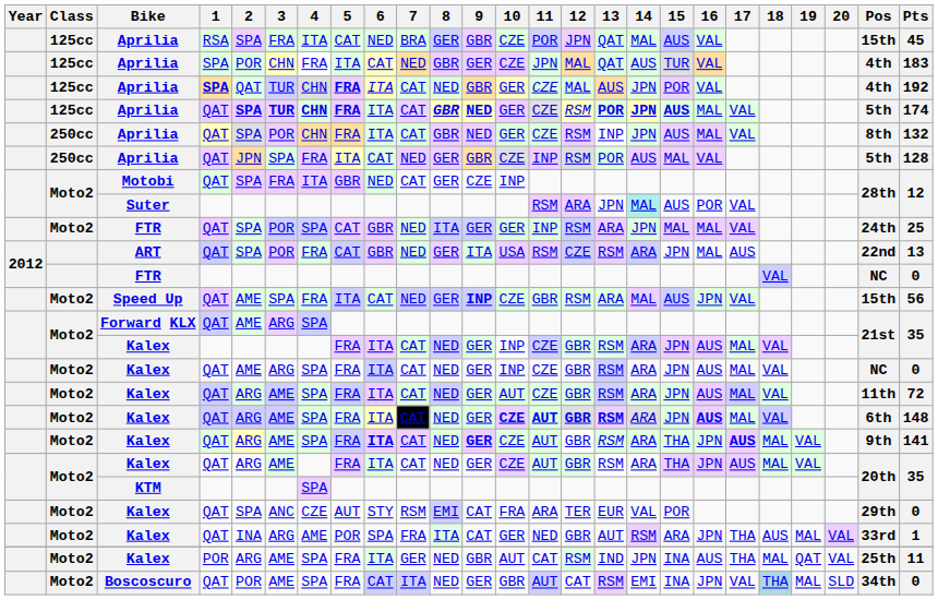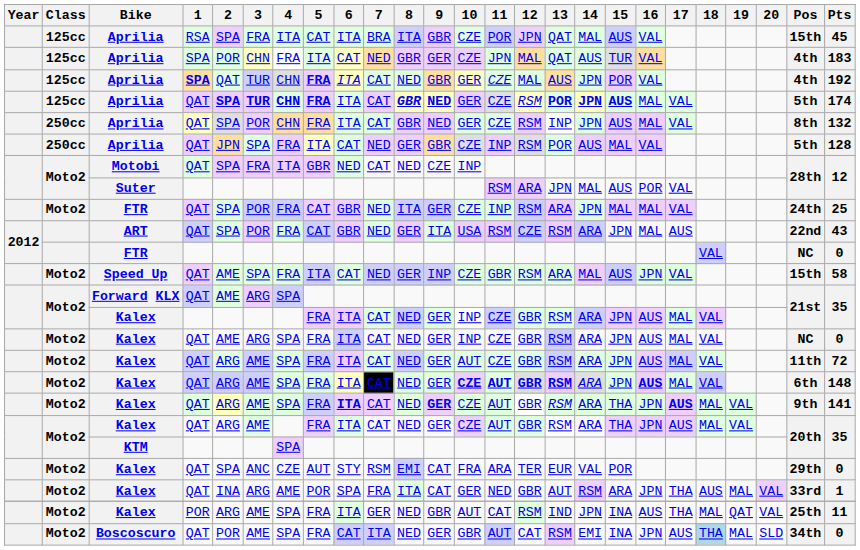 <table class="wikitable" style="text-align:center">
 <tr>
 <th>Year</th>
 <th>Class</th>
 <th>Bike</th>
 <th>1</th>
 <th>2</th>
 <th>3</th>
 <th>4</th>
 <th>5</th>
 <th>6</th>
 <th>7</th>
 <th>8</th>
 <th>9</th>
 <th>10</th>
 <th>11</th>
 <th>12</th>
 <th>13</th>
 <th>14</th>
 <th>15</th>
 <th>16</th>
 <th>17</th>
 <th>18</th>
 <th>19</th>
 <th>20</th>
 <th>Pos</th>
 <th>Pts</th>
 </tr>
 <tr>
 <th></th>
 <th>125cc</th>
 <th><a href='#'>Aprilia</a></th>
 <td style="background:#dfffdf;"><a href='#'>RSA</a><br></td>
 <td style="background:#efcfff;"><a href='#'>SPA</a><br></td>
 <td style="background:#dfffdf;"><a href='#'>FRA</a><br></td>
 <td style="background:#dfffdf;"><a href='#'>ITA</a><br></td>
 <td style="background:#dfffdf;"><a href='#'>CAT</a><br></td>
-<td style="background:#dfffdf;"><a href='#'>NED</a><br></td>
+<td style="background:#dfffdf;"><a href='#'>ITA</a><br></td>
 <td style="background:#dfffdf;"><a href='#'>BRA</a><br></td>
-<td style="background:#cfcfff;"><a href='#'>GER</a><br></td>
+<td style="background:#cfcfff;"><a href='#'>ITA</a><br></td>
 <td style="background:#efcfff;"><a href='#'>GBR</a><br></td>
 <td style="background:#dfffdf;"><a href='#'>CZE</a><br></td>
 <td style="background:#cfcfff;"><a href='#'>POR</a><br></td>
 <td style="background:#efcfff;"><a href='#'>JPN</a><br></td>
 <td style="background:#dfffdf;"><a href='#'>QAT</a><br></td>
 <td style="background:#dfffdf;"><a href='#'>MAL</a><br></td>
 <td style="background:#cfcfff;"><a href='#'>AUS</a><br></td>
 <td style="background:#dfffdf;"><a href='#'>VAL</a><br></td>
 <td></td>
 <td></td>
 <td></td>
 <td></td>
 <th>15th</th>
 <th>45</th>
 </tr>
 <tr>
 <th></th>
 <th>125cc</th>
 <th><a href='#'>Aprilia</a></th>
 <td style="background:#dfffdf;"><a href='#'>SPA</a><br></td>
 <td style="background:#dfffdf;"><a href='#'>POR</a><br></td>
 <td style="background:#ffffbf;"><a href='#'>CHN</a><br></td>
 <td style="background:#ffffff;"><a href='#'>FRA</a><br></td>
 <td style="background:#dfffdf;"><a href='#'>ITA</a><br></td>
 <td style="background:#ffffbf;"><a href='#'>CAT</a><br></td>
 <td style="background:#ffdf9f;"><a href='#'>NED</a><br></td>
 <td style="background:#efcfff;"><a href='#'>GBR</a><br></td>
 <td style="background:#efcfff;"><a href='#'>GER</a><br></td>
 <td style="background:#efcfff;"><a href='#'>CZE</a><br></td>
 <td style="background:#dfffdf;"><a href='#'>JPN</a><br></td>
 <td style="background:#ffdf9f;"><a href='#'>MAL</a><br></td>
 <td style="background:#dfffdf;"><a href='#'>QAT</a><br></td>
 <td style="background:#dfffdf;"><a href='#'>AUS</a><br></td>
 <td style="background:#dfdfdf;"><a href='#'>TUR</a><br></td>
 <td style="background:#ffdf9f;"><a href='#'>VAL</a><br></td>
 <td></td>
 <td></td>
 <td></td>
 <td></td>
 <th>4th</th>
 <th>183</th>
 </tr>
 <tr>
 <th></th>
 <th>125cc</th>
 <th><a href='#'>Aprilia</a></th>
 <td style="background:#ffdf9f;"><strong><a href='#'>SPA</a></strong><br></td>
 <td style="background:#dfffdf;"><a href='#'>QAT</a><br></td>
 <td style="background:#cfcfff;"><a href='#'>TUR</a><br></td>
 <td style="background:#dfdfdf;"><a href='#'>CHN</a><br></td>
 <td style="background:#efcfff;"><strong><a href='#'>FRA</a></strong><br></td>
 <td style="background:#ffffbf;"><em><a href='#'>ITA</a></em><br></td>
 <td style="background:#dfffdf;"><a href='#'>CAT</a><br></td>
 <td style="background:#dfffdf;"><a href='#'>NED</a><br></td>
 <td style="background:#ffdf9f;"><a href='#'>GBR</a><br></td>
 <td style="background:#ffffbf;"><a href='#'>GER</a><br></td>
 <td style="background:#dfffdf;"><em><a href='#'>CZE</a></em><br></td>
 <td style="background:#dfffdf;"><a href='#'>MAL</a><br></td>
 <td style="background:#ffdf9f;"><a href='#'>AUS</a><br></td>
 <td style="background:#dfffdf;"><a href='#'>JPN</a><br></td>
 <td style="background:#efcfff;"><a href='#'>POR</a><br></td>
 <td style="background:#dfffdf;"><a href='#'>VAL</a><br></td>
 <td></td>
 <td></td>
 <td></td>
 <td></td>
 <th>4th</th>
 <th>192</th>
 </tr>
 <tr>
 <th></th>
 <th>125cc</th>
 <th><a href='#'>Aprilia</a></th>
 <td style="background:#efcfff;"><a href='#'>QAT</a><br></td>
 <td style="background:#efcfff;"><strong><a href='#'>SPA</a></strong><br></td>
 <td style="background:#efcfff;"><strong><a href='#'>TUR</a></strong><br></td>
 <td style="background:#dfffdf;"><strong><a href='#'>CHN</a></strong><br></td>
 <td style="background:#efcfff;"><strong><a href='#'>FRA</a></strong><br></td>
 <td style="background:#dfffdf;"><a href='#'>ITA</a><br></td>
 <td style="background:#efcfff;"><a href='#'>CAT</a><br></td>
 <td style="background:#ffffbf;"><strong><em><a href='#'>GBR</a></em></strong><br></td>
 <td style="background:#ffffbf;"><strong><a href='#'>NED</a></strong><br></td>
 <td style="background:#efcfff;"><a href='#'>GER</a><br></td>
 <td style="background:#dfdfdf;"><a href='#'>CZE</a><br></td>
 <td style="background:#ffffbf;"><em><a href='#'>RSM</a></em><br></td>
 <td style="background:#dfffdf;"><strong><a href='#'>POR</a></strong><br></td>
 <td style="background:#ffffbf;"><strong><a href='#'>JPN</a></strong><br></td>
 <td style="background:#dfffdf;"><strong><a href='#'>AUS</a></strong><br></td>
 <td style="background:#dfffdf;"><a href='#'>MAL</a><br></td>
 <td style="background:#dfffdf;"><a href='#'>VAL</a><br></td>
 <td></td>
 <td></td>
 <td></td>
 <th>5th</th>
 <th>174</th>
 </tr>
 <tr>
 <th></th>
 <th>250cc</th>
 <th><a href='#'>Aprilia</a></th>
 <td style="background:#ffffbf;"><a href='#'>QAT</a><br></td>
 <td style="background:#dfdfdf;"><a href='#'>SPA</a><br></td>
 <td style="background:#efcfff;"><a href='#'>POR</a><br></td>
 <td style="background:#ffdf9f;"><a href='#'>CHN</a><br></td>
 <td style="background:#ffdf9f;"><a href='#'>FRA</a><br></td>
 <td style="background:#dfffdf;"><a href='#'>ITA</a><br></td>
 <td style="background:#dfffdf;"><a href='#'>CAT</a><br></td>
 <td style="background:#efcfff;"><a href='#'>GBR</a><br></td>
 <td style="background:#efcfff;"><a href='#'>NED</a><br></td>
 <td style="background:#dfffdf;"><a href='#'>GER</a><br></td>
 <td style="background:#dfffdf;"><a href='#'>CZE</a><br></td>
 <td style="background:#efcfff;"><a href='#'>RSM</a><br></td>
 <td style="background:#ffffff;"><a href='#'>INP</a><br></td>
 <td style="background:#dfffdf;"><a href='#'>JPN</a><br></td>
 <td style="background:#efcfff;"><a href='#'>AUS</a><br></td>
 <td style="background:#efcfff;"><a href='#'>MAL</a><br></td>
 <td style="background:#dfffdf;"><a href='#'>VAL</a><br></td>
 <td></td>
 <td></td>
 <td></td>
 <th>8th</th>
 <th>132</th>
 </tr>
 <tr>
 <th></th>
 <th>250cc</th>
 <th><a href='#'>Aprilia</a></th>
 <td style="background:#efcfff;"><a href='#'>QAT</a><br></td>
 <td style="background:#ffdf9f;"><a href='#'>JPN</a><br></td>
 <td style="background:#dfffdf;"><a href='#'>SPA</a><br></td>
 <td style="background:#efcfff;"><a href='#'>FRA</a><br></td>
 <td style="background:#ffffbf;"><a href='#'>ITA</a><br></td>
 <td style="background:#dfffdf;"><a href='#'>CAT</a><br></td>
 <td style="background:#efcfff;"><a href='#'>NED</a><br></td>
 <td style="background:#efcfff;"><a href='#'>GER</a><br></td>
 <td style="background:#ffdf9f;"><a href='#'>GBR</a><br></td>
 <td style="background:#dfdfdf;"><a href='#'>CZE</a><br></td>
 <td style="background:#efcfff;"><a href='#'>INP</a><br></td>
 <td style="background:#dfdfdf;"><a href='#'>RSM</a><br></td>
 <td style="background:#dfffdf;"><a href='#'>POR</a><br></td>
 <td style="background:#efcfff;"><a href='#'>AUS</a><br></td>
 <td style="background:#efcfff;"><a href='#'>MAL</a><br></td>
 <td style="background:#efcfff;"><a href='#'>VAL</a><br></td>
 <td></td>
 <td></td>
 <td></td>
 <td></td>
 <th>5th</th>
 <th>128</th>
 </tr>
 <tr>
 <th rowspan=2></th>
 <th rowspan=2>Moto2</th>
 <th><a href='#'>Motobi</a></th>
 <td style="background:#DFFFDF;"><a href='#'>QAT</a><br></td>
 <td style="background:#efcfff;"><a href='#'>SPA</a><br></td>
 <td style="background:#efcfff;"><a href='#'>FRA</a><br></td>
 <td style="background:#efcfff;"><a href='#'>ITA</a><br></td>
 <td style="background:#efcfff;"><a href='#'>GBR</a><br></td>
 <td style="background:#DFFFDF;"><a href='#'>NED</a><br></td>
 <td><a href='#'>CAT</a></td>
-<td><a href='#'>GER</a></td>
+<td><a href='#'>NED</a></td>
 <td><a href='#'>CZE</a></td>
 <td><a href='#'>INP</a></td>
 <td></td>
 <td></td>
 <td></td>
 <td></td>
 <td></td>
 <td></td>
 <td></td>
 <td></td>
 <td></td>
 <td></td>
 <th rowspan=2>28th</th>
 <th rowspan=2>12</th>
 </tr>
 <tr>
 <th><a href='#'>Suter</a></th>
 <td></td>
 <td></td>
 <td></td>
 <td></td>
 <td></td>
 <td></td>
 <td></td>
 <td></td>
 <td></td>
 <td></td>
 <td style="background:#efcfff;"><a href='#'>RSM</a><br></td>
 <td style="background:#efcfff;"><a href='#'>ARA</a><br></td>
 <td><a href='#'>JPN</a></td>
-<td style="background: paleturquoise;"><a href='#'>MAL</a></td>
+<td><a href='#'>MAL</a></td>
 <td><a href='#'>AUS</a></td>
 <td><a href='#'>POR</a></td>
 <td><a href='#'>VAL</a></td>
 <td></td>
 <td></td>
 </tr>
 <tr>
 <th></th>
 <th>Moto2</th>
 <th><a href='#'>FTR</a></th>
 <td style="background:#efcfff;"><a href='#'>QAT</a><br></td>
 <td style="background:#dfffdf;"><a href='#'>SPA</a><br></td>
 <td style="background:#cfcfff;"><a href='#'>POR</a><br></td>
-<td style="background:#cfcfff;"><a href='#'>SPA</a><br></td>
+<td style="background:#cfcfff;"><a href='#'>FRA</a><br></td>
 <td style="background:#efcfff;"><a href='#'>CAT</a><br></td>
 <td style="background:#efcfff;"><a href='#'>GBR</a><br></td>
 <td style="background:#dfffdf;"><a href='#'>NED</a><br></td>
 <td style="background:#cfcfff;"><a href='#'>ITA</a><br></td>
 <td style="background:#cfcfff;"><a href='#'>GER</a><br></td>
-<td style="background:#dfffdf;"><a href='#'>GER</a><br></td>
+<td style="background:#dfffdf;"><a href='#'>CZE</a><br></td>
 <td style="background:#dfffdf;"><a href='#'>INP</a><br></td>
 <td style="background:#cfcfff;"><a href='#'>RSM</a><br></td>
 <td style="background:#efcfff;"><a href='#'>ARA</a><br></td>
 <td style="background:#DFFFDF;"><a href='#'>JPN</a><br></td>
 <td style="background:#efcfff;"><a href='#'>MAL</a><br></td>
 <td style="background:#efcfff;"><a href='#'>MAL</a><br></td>
 <td style="background:#efcfff;"><a href='#'>VAL</a><br></td>
 <td></td>
 <td></td>
 <td></td>
 <th>24th</th>
 <th>25</th>
 </tr>
 <tr>
 <th rowspan=2>2012</th>
 <th></th>
 <th><a href='#'>ART</a></th>
 <td style="background:#cfcfff;"><a href='#'>QAT</a><br></td>
 <td style="background:#DFFFDF;"><a href='#'>SPA</a><br></td>
 <td style="background:#efcfff;"><a href='#'>POR</a><br></td>
 <td style="background:#DFFFDF;"><a href='#'>FRA</a><br></td>
 <td style="background:#cfcfff;"><a href='#'>CAT</a><br></td>
 <td style="background:#efcfff;"><a href='#'>GBR</a><br></td>
 <td style="background:#DFFFDF;"><a href='#'>NED</a><br></td>
 <td style="background:#efcfff;"><a href='#'>GER</a><br></td>
 <td style="background:#DFFFDF;"><a href='#'>ITA</a><br></td>
 <td style="background:#efcfff;"><a href='#'>USA</a><br></td>
 <td style="background:#efcfff;"><a href='#'>RSM</a><br></td>
 <td style="background:#cfcfff;"><a href='#'>CZE</a><br></td>
 <td style="background:#efcfff;"><a href='#'>RSM</a><br></td>
 <td style="background:#cfcfff;"><a href='#'>ARA</a><br></td>
 <td><a href='#'>JPN</a></td>
 <td><a href='#'>MAL</a></td>
 <td><a href='#'>AUS</a></td>
 <td></td>
 <td></td>
 <td></td>
 <th>22nd</th>
-<th>13</th>
+<th>43</th>
 </tr>
 <tr>
 <th></th>
 <th><a href='#'>FTR</a></th>
 <td></td>
 <td></td>
 <td></td>
 <td></td>
 <td></td>
 <td></td>
 <td></td>
 <td></td>
 <td></td>
 <td></td>
 <td></td>
 <td></td>
 <td></td>
 <td></td>
 <td></td>
 <td></td>
 <td></td>
 <td style="background:#cfcfff;"><a href='#'>VAL</a><br></td>
 <td></td>
 <td></td>
 <th>NC</th>
 <th>0</th>
 </tr>
 <tr>
 <th></th>
 <th>Moto2</th>
 <th><a href='#'>Speed Up</a></th>
 <td style="background:#efcfff;"><a href='#'>QAT</a><br></td>
 <td style="background:#DFFFDF;"><a href='#'>AME</a><br></td>
 <td style="background:#DFFFDF;"><a href='#'>SPA</a><br></td>
 <td style="background:#DFFFDF;"><a href='#'>FRA</a><br></td>
 <td style="background:#cfcfff;"><a href='#'>ITA</a><br></td>
 <td style="background:#DFFFDF;"><a href='#'>CAT</a><br></td>
 <td style="background:#cfcfff;"><a href='#'>NED</a><br></td>
 <td style="background:#cfcfff;"><a href='#'>GER</a><br></td>
-<td style="background:#cfcfff;"><strong><a href='#'>INP</a><br></strong></td>
+<td style="background:#cfcfff;"><a href='#'>INP</a><br></td>
 <td style="background:#DFFFDF;"><a href='#'>CZE</a><br></td>
 <td style="background:#DFFFDF;"><a href='#'>GBR</a><br></td>
 <td style="background:#dfffdf;"><a href='#'>RSM</a><br></td>
 <td style="background:#dfffdf;"><a href='#'>ARA</a><br></td>
 <td style="background:#efcfff;"><a href='#'>MAL</a><br></td>
 <td style="background:#CFCFFF;"><a href='#'>AUS</a><br></td>
 <td style="background:#dfffdf;"><a href='#'>JPN</a><br></td>
 <td style="background:#dfffdf;"><a href='#'>VAL</a><br></td>
 <td></td>
 <td></td>
 <td></td>
 <th>15th</th>
-<th>56</th>
+<th>58</th>
 </tr>
 <tr>
 <th rowspan=2></th>
 <th rowspan=2>Moto2</th>
 <th><a href='#'>Forward</a> <a href='#'>KLX</a></th>
 <td style="background:#cfcfff;"><a href='#'>QAT</a><br></td>
 <td style="background:#dfffdf;"><a href='#'>AME</a><br></td>
 <td style="background:#efcfff;"><a href='#'>ARG</a><br></td>
 <td style="background:#cfcfff;"><a href='#'>SPA</a><br></td>
 <td></td>
 <td></td>
 <td></td>
 <td></td>
 <td></td>
 <td></td>
 <td></td>
 <td></td>
 <td></td>
 <td></td>
 <td></td>
 <td></td>
 <td></td>
 <td></td>
 <td></td>
 <td></td>
 <th rowspan=2>21st</th>
 <th rowspan=2>35</th>
 </tr>
 <tr>
 <th><a href='#'>Kalex</a></th>
 <td></td>
 <td></td>
 <td></td>
 <td></td>
 <td style="background:#efcfff;"><a href='#'>FRA</a><br></td>
 <td style="background:#efcfff;"><a href='#'>ITA</a><br></td>
 <td style="background:#dfffdf;"><a href='#'>CAT</a><br></td>
 <td style="background:#cfcfff;"><a href='#'>NED</a><br></td>
 <td style="background:#dfffdf;"><a href='#'>GER</a><br></td>
 <td style="background:#ffffff;"><a href='#'>INP</a><br></td>
 <td style="background:#cfcfff;"><a href='#'>CZE</a><br></td>
 <td style="background:#dfffdf;"><a href='#'>GBR</a><br></td>
 <td style="background:#dfffdf;"><a href='#'>RSM</a><br></td>
 <td style="background:#cfcfff;"><a href='#'>ARA</a><br></td>
 <td style="background:#efcfff;"><a href='#'>JPN</a><br></td>
 <td style="background:#efcfff;"><a href='#'>AUS</a><br></td>
 <td style="background:#dfffdf;"><a href='#'>MAL</a><br></td>
 <td style="background:#efcfff;"><a href='#'>VAL</a><br></td>
 <td></td>
 </tr>
 <tr>
 <th></th>
 <th>Moto2</th>
 <th><a href='#'>Kalex</a></th>
 <td><a href='#'>QAT</a></td>
 <td><a href='#'>AME</a></td>
 <td><a href='#'>ARG</a></td>
 <td><a href='#'>SPA</a></td>
 <td><a href='#'>FRA</a></td>
 <td style="background:#cfcfff;"><a href='#'>ITA</a><br></td>
 <td><a href='#'>CAT</a></td>
 <td><a href='#'>NED</a></td>
 <td><a href='#'>GER</a></td>
 <td><a href='#'>INP</a></td>
 <td><a href='#'>CZE</a></td>
 <td><a href='#'>GBR</a></td>
 <td style="background:#cfcfff;"><a href='#'>RSM</a><br></td>
 <td><a href='#'>ARA</a></td>
 <td><a href='#'>JPN</a></td>
 <td><a href='#'>AUS</a></td>
 <td><a href='#'>MAL</a></td>
 <td><a href='#'>VAL</a></td>
 <td></td>
 <td></td>
 <th>NC</th>
 <th>0</th>
 </tr>
 <tr>
 <th></th>
 <th>Moto2</th>
 <th><a href='#'>Kalex</a></th>
 <td style="background:#cfcfff;"><a href='#'>QAT</a><br></td>
 <td style="background:#dfffdf;"><a href='#'>ARG</a><br></td>
 <td style="background:#cfcfff;"><a href='#'>AME</a><br></td>
 <td style="background:#dfffdf;"><a href='#'>SPA</a><br></td>
 <td style="background:#cfcfff;"><a href='#'>FRA</a><br></td>
 <td style="background:#efcfff;"><a href='#'>ITA</a><br></td>
 <td style="background:#dfffdf;"><a href='#'>CAT</a><br></td>
 <td style="background:#cfcfff;"><a href='#'>NED</a><br></td>
 <td style="background:#dfffdf;"><a href='#'>GER</a><br></td>
 <td style="background:#dfffdf;"><a href='#'>AUT</a><br></td>
 <td style="background:#dfffdf;"><a href='#'>CZE</a><br></td>
 <td style="background:#dfffdf;"><a href='#'>GBR</a><br></td>
 <td style="background:#cfcfff;"><a href='#'>RSM</a><br></td>
 <td style="background:#dfffdf;"><a href='#'>ARA</a><br></td>
 <td style="background:#dfffdf;"><a href='#'>JPN</a><br></td>
 <td style="background:#efcfff;"><a href='#'>AUS</a><br></td>
 <td style="background:#cfcfff;"><a href='#'>MAL</a><br></td>
 <td style="background:#dfffdf;"><a href='#'>VAL</a><br></td>
 <td></td>
 <td></td>
 <th>11th</th>
 <th>72</th>
 </tr>
 <tr>
 <th></th>
 <th>Moto2</th>
 <th><a href='#'>Kalex</a></th>
 <td style="background:#cfcfff;"><a href='#'>QAT</a><br></td>
 <td style="background:#cfcfff;"><a href='#'>ARG</a><br></td>
 <td style="background:#cfcfff;"><a href='#'>AME</a><br></td>
 <td style="background:#dfffdf;"><a href='#'>SPA</a><br></td>
 <td style="background:#dfffdf;"><a href='#'>FRA</a><br></td>
 <td style="background:#ffffbf;"><a href='#'>ITA</a><br></td>
 <td style="background:#000000; color:#ffffff"><a href='#'><span>CAT</span></a><br></td>
 <td style="background:#dfffdf;"><a href='#'>NED</a><br></td>
 <td style="background:#dfffdf;"><a href='#'>GER</a><br></td>
 <td style="background:#efcfff;"><strong><a href='#'>CZE</a></strong><br></td>
 <td style="background:#dfffdf;"><strong><a href='#'>AUT</a></strong><br></td>
 <td style="background:#dfdfdf;"><strong><a href='#'>GBR</a></strong><br></td>
 <td style="background:#efcfff;"><strong><a href='#'>RSM</a></strong><br></td>
 <td style="background:#dfdfdf;"><em><a href='#'>ARA</a></em><br></td>
 <td style="background:#dfffdf;"><a href='#'>JPN</a><br></td>
 <td style="background:#efcfff;"><strong><a href='#'>AUS</a></strong><br></td>
 <td style="background:#dfffdf;"><a href='#'>MAL</a><br></td>
 <td style="background:#cfcfff;"><a href='#'>VAL</a><br></td>
 <td></td>
 <td></td>
 <th>6th</th>
 <th>148</th>
 </tr>
 <tr>
 <th></th>
 <th>Moto2</th>
 <th><a href='#'>Kalex</a></th>
 <td style="background:#dfffdf;"><a href='#'>QAT</a><br></td>
 <td style="background:#ffffbf;"><a href='#'>ARG</a><br></td>
 <td style="background:#dfffdf;"><a href='#'>AME</a><br></td>
 <td style="background:#dfffdf;"><a href='#'>SPA</a><br></td>
 <td style="background:#cfcfff;"><a href='#'>FRA</a><br></td>
 <td style="background:#efcfff;"><strong><a href='#'>ITA</a></strong><br></td>
 <td style="background:#efcfff;"><a href='#'>CAT</a><br></td>
 <td style="background:#dfffdf;"><a href='#'>NED</a><br></td>
 <td style="background:#efcfff;"><strong><a href='#'>GER</a></strong><br></td>
 <td style="background:#dfffdf;"><a href='#'>CZE</a><br></td>
 <td style="background:#dfffdf;"><a href='#'>AUT</a><br></td>
 <td style="background:#ffffff;"><a href='#'>GBR</a><br></td>
 <td style="background:#dfffdf;"><em><a href='#'>RSM</a></em><br></td>
 <td style="background:#dfffdf;"><a href='#'>ARA</a><br></td>
 <td style="background:#dfffdf;"><a href='#'>THA</a><br></td>
 <td style="background:#dfffdf;"><a href='#'>JPN</a><br></td>
 <td style="background:#efcfff;"><strong><a href='#'>AUS</a></strong><br></td>
 <td style="background:#dfffdf;"><a href='#'>MAL</a><br></td>
 <td style="background:#dfffdf;"><a href='#'>VAL</a><br></td>
 <td></td>
 <th>9th</th>
 <th>141</th>
 </tr>
 <tr>
 <th rowspan=2></th>
 <th rowspan=2>Moto2</th>
 <th><a href='#'>Kalex</a></th>
 <td><a href='#'>QAT</a></td>
 <td><a href='#'>ARG</a></td>
 <td style="background:#dfffdf;"><a href='#'>AME</a><br></td>
 <td></td>
 <td style="background:#efcfff;"><a href='#'>FRA</a><br></td>
 <td style="background:#dfffdf;"><a href='#'>ITA</a><br></td>
 <td><a href='#'>CAT</a></td>
 <td><a href='#'>NED</a></td>
 <td><a href='#'>GER</a></td>
 <td style="background:#efcfff;"><a href='#'>CZE</a><br></td>
 <td style="background:#dfffdf;"><a href='#'>AUT</a><br></td>
 <td style="background:#dfffdf;"><a href='#'>GBR</a><br></td>
 <td style="background:#ffffff;"><a href='#'>RSM</a><br></td>
 <td><a href='#'>ARA</a></td>
 <td style="background:#efcfff;"><a href='#'>THA</a><br></td>
 <td style="background:#efcfff;"><a href='#'>JPN</a><br></td>
 <td style="background:#efcfff;"><a href='#'>AUS</a><br></td>
 <td style="background:#dfffdf;"><a href='#'>MAL</a><br></td>
 <td style="background:#dfffdf;"><a href='#'>VAL</a><br></td>
 <td></td>
 <th rowspan=2>20th</th>
 <th rowspan=2>35</th>
 </tr>
 <tr>
 <th><a href='#'>KTM</a></th>
 <td></td>
 <td></td>
 <td></td>
 <td style="background:#efcfff;"><a href='#'>SPA</a><br></td>
 <td></td>
 <td></td>
 <td></td>
 <td></td>
 <td></td>
 <td></td>
 <td></td>
 <td></td>
 <td></td>
 <td></td>
 <td></td>
 <td></td>
 <td></td>
 <td></td>
 <td></td>
 <td></td>
 </tr>
 <tr>
 <th></th>
 <th>Moto2</th>
 <th><a href='#'>Kalex</a></th>
 <td style="background:#;"><a href='#'>QAT</a></td>
 <td style="background:#;"><a href='#'>SPA</a></td>
 <td style="background:#;"><a href='#'>ANC</a></td>
 <td style="background:#;"><a href='#'>CZE</a></td>
 <td style="background:#;"><a href='#'>AUT</a></td>
 <td style="background:#;"><a href='#'>STY</a></td>
 <td style="background:#;"><a href='#'>RSM</a></td>
 <td style="background:#cfcfff;"><a href='#'>EMI</a><br></td>
 <td style="background:#;"><a href='#'>CAT</a><br></td>
 <td style="background:#;"><a href='#'>FRA</a><br></td>
 <td style="background:#;"><a href='#'>ARA</a><br></td>
 <td style="background:#;"><a href='#'>TER</a><br></td>
 <td style="background:#;"><a href='#'>EUR</a><br></td>
 <td style="background:#;"><a href='#'>VAL</a><br></td>
 <td style="background:#;"><a href='#'>POR</a><br></td>
 <td></td>
 <td></td>
 <td></td>
 <td></td>
 <td></td>
 <th>29th</th>
 <th>0</th>
 </tr>
 <tr>
 <th></th>
 <th>Moto2</th>
 <th><a href='#'>Kalex</a></th>
 <td><a href='#'>QAT</a><br></td>
 <td><a href='#'>INA</a></td>
 <td><a href='#'>ARG</a></td>
 <td><a href='#'>AME</a></td>
 <td><a href='#'>POR</a></td>
 <td><a href='#'>SPA</a></td>
 <td><a href='#'>FRA</a></td>
 <td style="background:#dfffdf;"><a href='#'>ITA</a><br></td>
 <td><a href='#'>CAT</a></td>
 <td><a href='#'>GER</a></td>
 <td><a href='#'>NED</a></td>
 <td><a href='#'>GBR</a></td>
 <td><a href='#'>AUT</a></td>
 <td style="background:#efcfff;"><a href='#'>RSM</a><br></td>
 <td><a href='#'>ARA</a></td>
 <td><a href='#'>JPN</a></td>
 <td><a href='#'>THA</a></td>
 <td><a href='#'>AUS</a></td>
 <td><a href='#'>MAL</a></td>
 <td style="background:#efcfff;"><a href='#'>VAL</a><br></td>
 <th>33rd</th>
 <th>1</th>
 </tr>
 <tr>
 </tr>
 <tr>
 <th align="left"></th>
 <th align="left">Moto2</th>
 <th align="left"><a href='#'>Kalex</a></th>
 <td><a href='#'>POR</a></td>
 <td><a href='#'>ARG</a></td>
 <td><a href='#'>AME</a></td>
 <td><a href='#'>SPA</a></td>
 <td><a href='#'>FRA</a></td>
 <td style="background:#dfffdf;"><a href='#'>ITA</a><br></td>
 <td><a href='#'>GER</a></td>
 <td><a href='#'>NED</a></td>
 <td><a href='#'>GBR</a></td>
 <td><a href='#'>AUT</a></td>
 <td><a href='#'>CAT</a></td>
 <td style="background:#dfffdf;"><a href='#'>RSM</a><br></td>
 <td><a href='#'>IND</a><br></td>
 <td><a href='#'>JPN</a><br></td>
 <td><a href='#'>INA</a><br></td>
 <td><a href='#'>AUS</a><br></td>
 <td><a href='#'>THA</a><br></td>
 <td><a href='#'>MAL</a><br></td>
 <td><a href='#'>QAT</a><br></td>
 <td><a href='#'>VAL</a><br></td>
 <th>25th</th>
 <th>11</th>
 </tr>
 <tr>
 <th></th>
 <th>Moto2</th>
 <th><a href='#'>Boscoscuro</a></th>
 <td><a href='#'>QAT</a></td>
 <td><a href='#'>POR</a></td>
 <td><a href='#'>AME</a></td>
 <td><a href='#'>SPA</a></td>
 <td><a href='#'>FRA</a></td>
 <td style="background:#CFCFFF;"><a href='#'>CAT</a><br></td>
 <td style="background:#CFCFFF;"><a href='#'>ITA</a><br></td>
 <td><a href='#'>NED</a></td>
 <td><a href='#'>GER</a></td>
 <td><a href='#'>GBR</a></td>
 <td style="background:#CFCFFF;"><a href='#'>AUT</a><br></td>
 <td><a href='#'>CAT</a></td>
 <td style="background:#EFCFFF;"><a href='#'>RSM</a><br></td>
 <td><a href='#'>EMI</a></td>
 <td><a href='#'>INA</a></td>
 <td><a href='#'>JPN</a></td>
-<td><a href='#'>VAL</a></td>
+<td><a href='#'>AUS</a></td>
 <td style="background: lightblue;"><a href='#'>THA</a></td>
 <td><a href='#'>MAL</a></td>
 <td><a href='#'>SLD</a></td>
 <th>34th</th>
 <th>0</th>
 </tr>
 </table>
